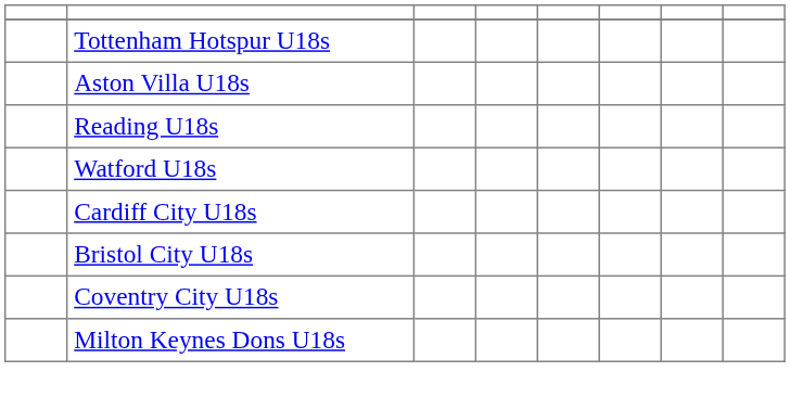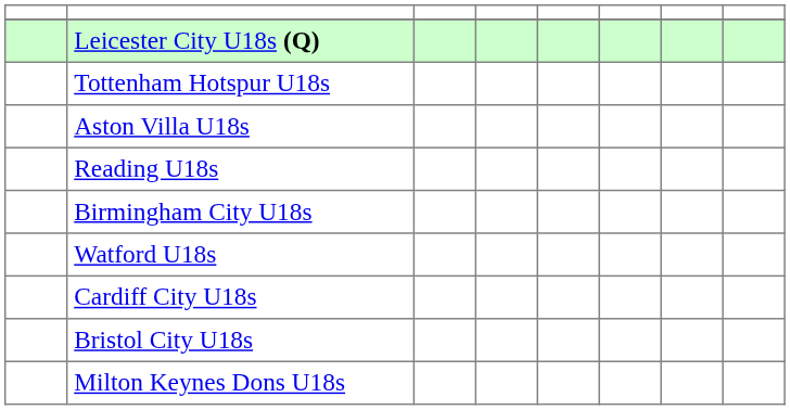 <table class="toccolours" border="1" cellpadding="4" cellspacing="0" style="border-collapse: collapse; margin:0;">
 <tr>
 <th width=30></th>
 <th width=210></th>
 <th width=30></th>
 <th width=30></th>
 <th width=30></th>
 <th width=30></th>
 <th width=30></th>
 <th width=30></th>
 </tr>
 <tr>
+</tr>
+<tr bgcolor=#ccffcc>
+<td></td>
+<td><a href='#'>Leicester City U18s</a> <strong>(Q)</strong></td>
+<td></td>
+<td></td>
+<td></td>
+<td></td>
+<td></td>
+<td></td>
 </tr>
 <tr>
 <td></td>
 <td><a href='#'>Tottenham Hotspur U18s</a></td>
 <td></td>
 <td></td>
 <td></td>
 <td></td>
 <td></td>
 <td></td>
 </tr>
 <tr>
 <td></td>
 <td><a href='#'>Aston Villa U18s</a></td>
 <td></td>
 <td></td>
 <td></td>
 <td></td>
 <td></td>
 <td></td>
 </tr>
 <tr>
 <td></td>
 <td><a href='#'>Reading U18s</a></td>
+<td></td>
+<td></td>
+<td></td>
+<td></td>
+<td></td>
+<td></td>
+</tr>
+<tr>
+<td></td>
+<td><a href='#'>Birmingham City U18s</a></td>
 <td></td>
 <td></td>
 <td></td>
 <td></td>
 <td></td>
 <td></td>
 </tr>
 <tr>
 <td></td>
 <td><a href='#'>Watford U18s</a></td>
 <td></td>
 <td></td>
 <td></td>
 <td></td>
 <td></td>
 <td></td>
 </tr>
 <tr>
 <td></td>
 <td><a href='#'>Cardiff City U18s</a></td>
 <td></td>
 <td></td>
 <td></td>
 <td></td>
 <td></td>
 <td></td>
 </tr>
 <tr>
 <td></td>
 <td><a href='#'>Bristol City U18s</a></td>
 <td></td>
 <td></td>
 <td></td>
 <td></td>
 <td></td>
 <td></td>
 </tr>
 <tr>
 <td></td>
-<td><a href='#'>Coventry City U18s</a></td>
-<td></td>
-<td></td>
-<td></td>
-<td></td>
-<td></td>
-<td></td>
-</tr>
-<tr>
-<td></td>
 <td><a href='#'>Milton Keynes Dons U18s</a></td>
 <td></td>
 <td></td>
 <td></td>
 <td></td>
 <td></td>
 <td></td>
 </tr>
 </table>
